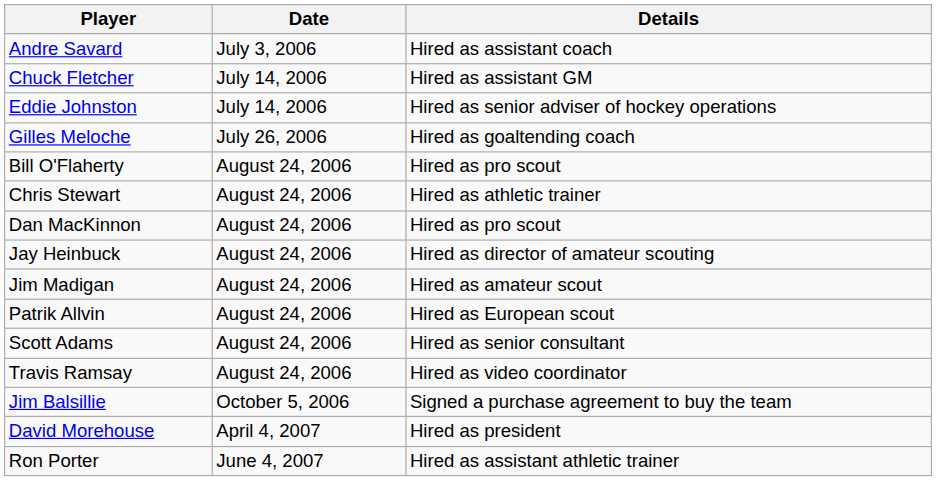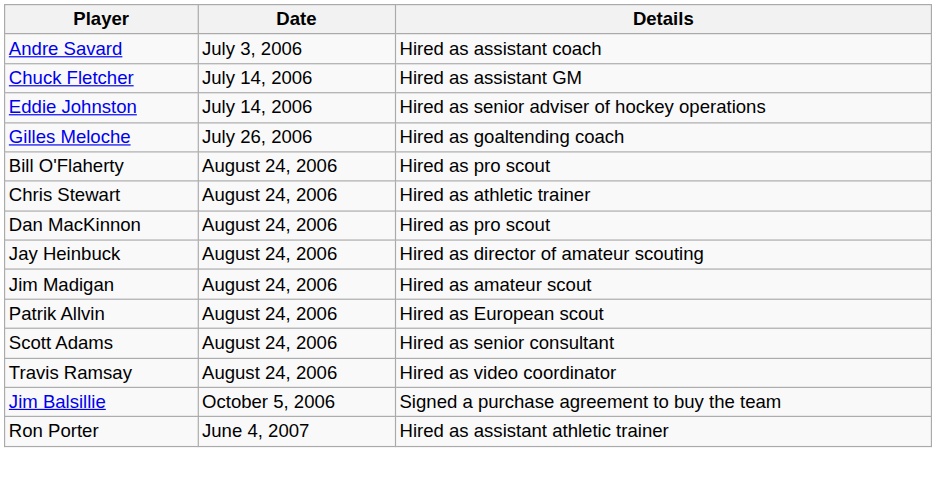 <table class="wikitable" style="width:50em; padding:3px;">
 <tr style="text-align:center; background:#ddd;">
 <th>Player</th>
 <th>Date</th>
 <th>Details</th>
 </tr>
 <tr>
 <td><a href='#'>Andre Savard</a></td>
 <td>July 3, 2006</td>
 <td>Hired as assistant coach</td>
 </tr>
 <tr>
 <td><a href='#'>Chuck Fletcher</a></td>
 <td>July 14, 2006</td>
 <td>Hired as assistant GM</td>
 </tr>
 <tr>
 <td><a href='#'>Eddie Johnston</a></td>
 <td>July 14, 2006</td>
 <td>Hired as senior adviser of hockey operations</td>
 </tr>
 <tr>
 <td><a href='#'>Gilles Meloche</a></td>
 <td>July 26, 2006</td>
 <td>Hired as goaltending coach</td>
 </tr>
 <tr>
 <td>Bill O'Flaherty</td>
 <td>August 24, 2006</td>
 <td>Hired as pro scout</td>
 </tr>
 <tr>
 <td>Chris Stewart</td>
 <td>August 24, 2006</td>
 <td>Hired as athletic trainer</td>
 </tr>
 <tr>
 <td>Dan MacKinnon</td>
 <td>August 24, 2006</td>
 <td>Hired as pro scout</td>
 </tr>
 <tr>
 <td>Jay Heinbuck</td>
 <td>August 24, 2006</td>
 <td>Hired as director of amateur scouting</td>
 </tr>
 <tr>
 <td>Jim Madigan</td>
 <td>August 24, 2006</td>
 <td>Hired as amateur scout</td>
 </tr>
 <tr>
 <td>Patrik Allvin</td>
 <td>August 24, 2006</td>
 <td>Hired as European scout</td>
 </tr>
 <tr>
 <td>Scott Adams</td>
 <td>August 24, 2006</td>
 <td>Hired as senior consultant</td>
 </tr>
 <tr>
 <td>Travis Ramsay</td>
 <td>August 24, 2006</td>
 <td>Hired as video coordinator</td>
 </tr>
 <tr>
 <td><a href='#'>Jim Balsillie</a></td>
 <td>October 5, 2006</td>
 <td>Signed a purchase agreement to buy the team</td>
 </tr>
 <tr>
-<td><a href='#'>David Morehouse</a></td>
-<td>April 4, 2007</td>
-<td>Hired as president</td>
-</tr>
-<tr>
 <td>Ron Porter</td>
 <td>June 4, 2007</td>
 <td>Hired as assistant athletic trainer</td>
 </tr>
 </table>
